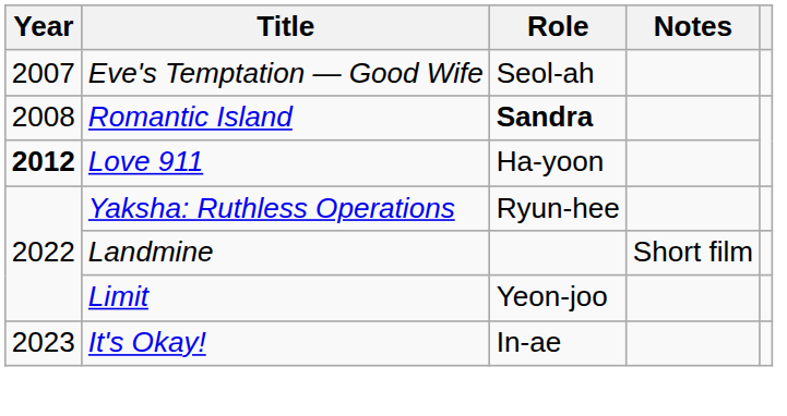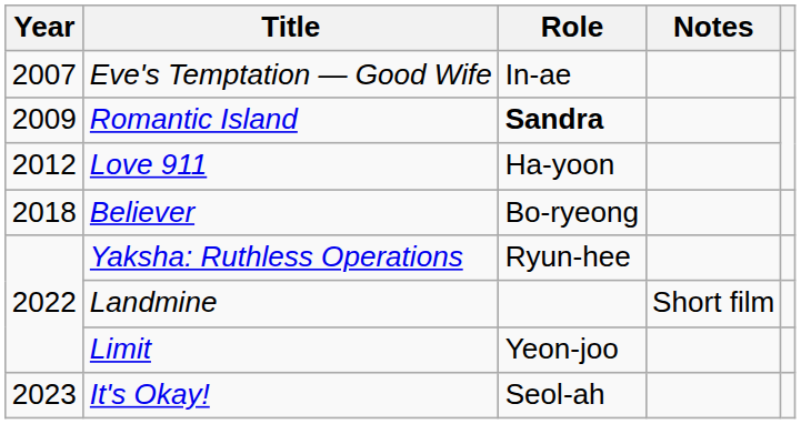 <table class="wikitable sortable">
 <tr>
 <th>Year</th>
 <th>Title</th>
 <th>Role</th>
 <th class="unsortable">Notes</th>
 <th class="unsortable"></th>
 </tr>
 <tr>
 <td>2007</td>
 <td><em>Eve's Temptation — Good Wife</em></td>
-<td>Seol-ah</td>
+<td>In-ae</td>
 <td></td>
 <td></td>
 </tr>
 <tr>
-<td>2008</td>
+<td>2009</td>
 <td><em><a href='#'>Romantic Island</a></em></td>
 <td><strong>Sandra</strong></td>
 <td></td>
 <td rowspan=2></td>
 </tr>
 <tr>
-<td><strong>2012</strong></td>
+<td>2012</td>
 <td><em><a href='#'>Love 911</a></em></td>
 <td>Ha-yoon</td>
+<td></td>
+</tr>
+<tr>
+<td>2018</td>
+<td><em><a href='#'>Believer</a></em></td>
+<td>Bo-ryeong</td>
+<td></td>
 <td></td>
 </tr>
 <tr>
 <td rowspan="3">2022</td>
 <td><em><a href='#'>Yaksha: Ruthless Operations</a></em></td>
 <td>Ryun-hee</td>
 <td></td>
 <td></td>
 </tr>
 <tr>
 <td><em>Landmine</em></td>
 <td></td>
 <td>Short film</td>
 <td></td>
 </tr>
 <tr>
 <td><em><a href='#'>Limit</a></em></td>
 <td>Yeon-joo</td>
 <td></td>
 <td></td>
 </tr>
 <tr>
 <td>2023</td>
 <td><em><a href='#'>It's Okay!</a></em></td>
-<td>In-ae</td>
+<td>Seol-ah</td>
 <td></td>
 <td></td>
 </tr>
 </table>
